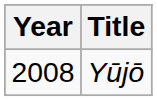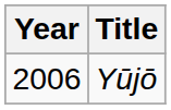 <table class="wikitable">
 <tr>
 <th>Year</th>
 <th>Title</th>
 </tr>
 <tr>
-<td>2008</td>
+<td>2006</td>
 <td><em>Yūjō</em></td>
 </tr>
 </table>
